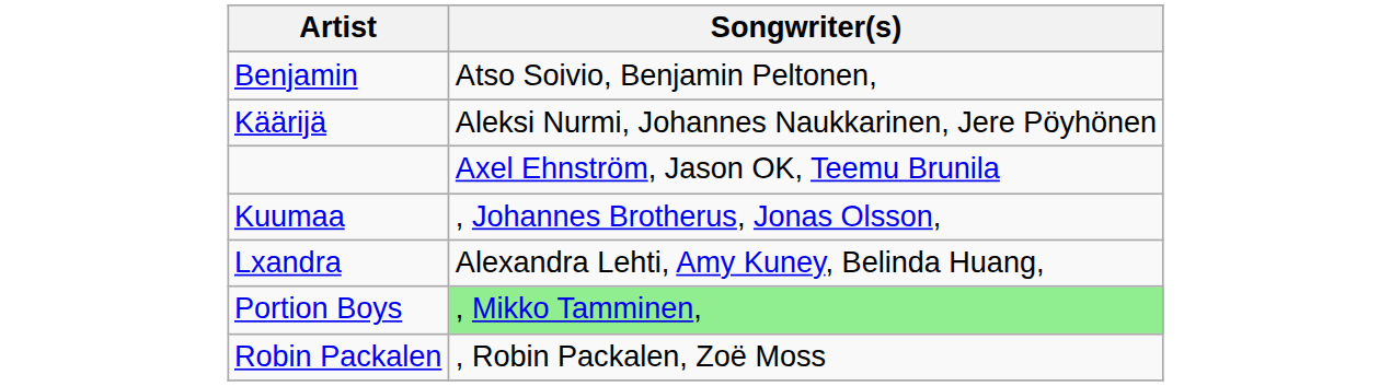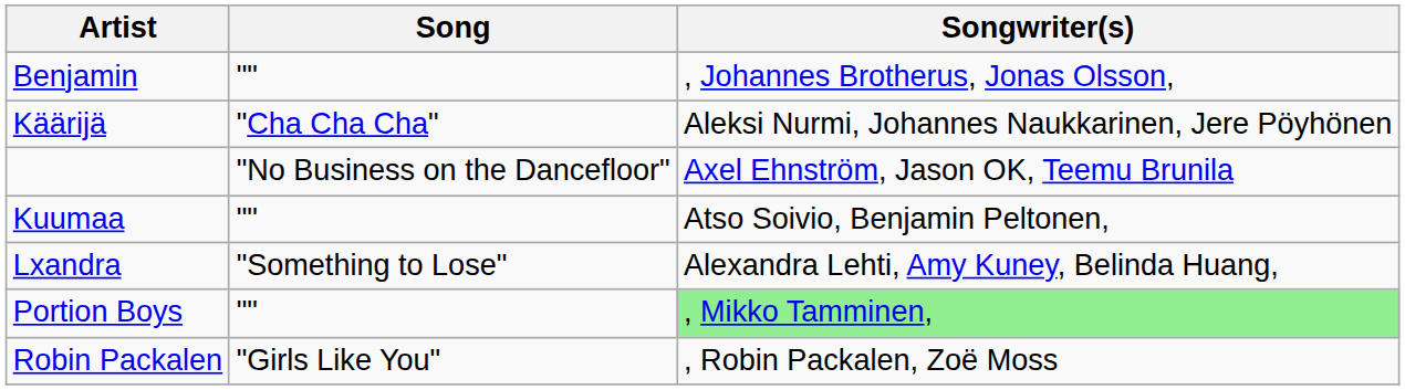 <table class="sortable wikitable nowraplinks" style="margin: 1em auto 1em auto;">
 <tr>
 <th>Artist</th>
+<th>Song</th>
 <th class="unsortable">Songwriter(s)</th>
 </tr>
 <tr>
 <td><a href='#'>Benjamin</a></td>
-<td>Atso Soivio, Benjamin Peltonen, </td>
+<td>""</td>
+<td>, <a href='#'>Johannes Brotherus</a>, <a href='#'>Jonas Olsson</a>, </td>
 </tr>
 <tr>
 <td><a href='#'>Käärijä</a></td>
+<td>"<a href='#'>Cha Cha Cha</a>"</td>
 <td>Aleksi Nurmi, Johannes Naukkarinen, Jere Pöyhönen</td>
 </tr>
 <tr>
 <td></td>
+<td>"No Business on the Dancefloor"</td>
 <td><a href='#'>Axel Ehnström</a>, Jason OK, <a href='#'>Teemu Brunila</a></td>
 </tr>
 <tr>
 <td><a href='#'>Kuumaa</a></td>
-<td>, <a href='#'>Johannes Brotherus</a>, <a href='#'>Jonas Olsson</a>, </td>
+<td>""</td>
+<td>Atso Soivio, Benjamin Peltonen, </td>
 </tr>
 <tr>
 <td><a href='#'>Lxandra</a></td>
+<td>"Something to Lose"</td>
 <td>Alexandra Lehti, <a href='#'>Amy Kuney</a>, Belinda Huang, </td>
 </tr>
 <tr>
 <td><a href='#'>Portion Boys</a></td>
+<td>""</td>
 <td style="background: lightgreen;">, <a href='#'>Mikko Tamminen</a>, </td>
 </tr>
 <tr>
 <td><a href='#'>Robin Packalen</a></td>
+<td>"Girls Like You"</td>
 <td>, Robin Packalen, Zoë Moss</td>
 </tr>
 </table>
